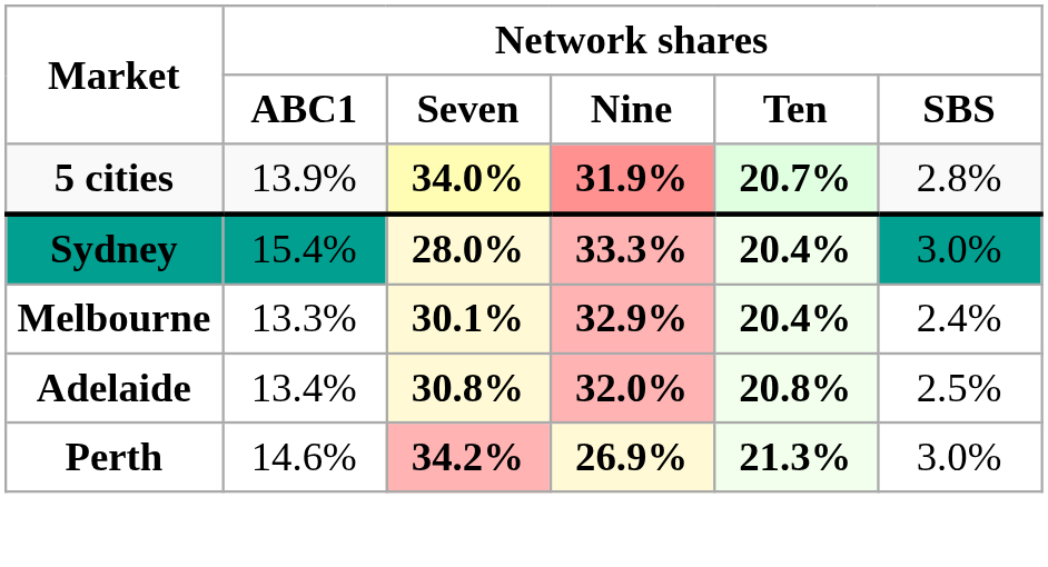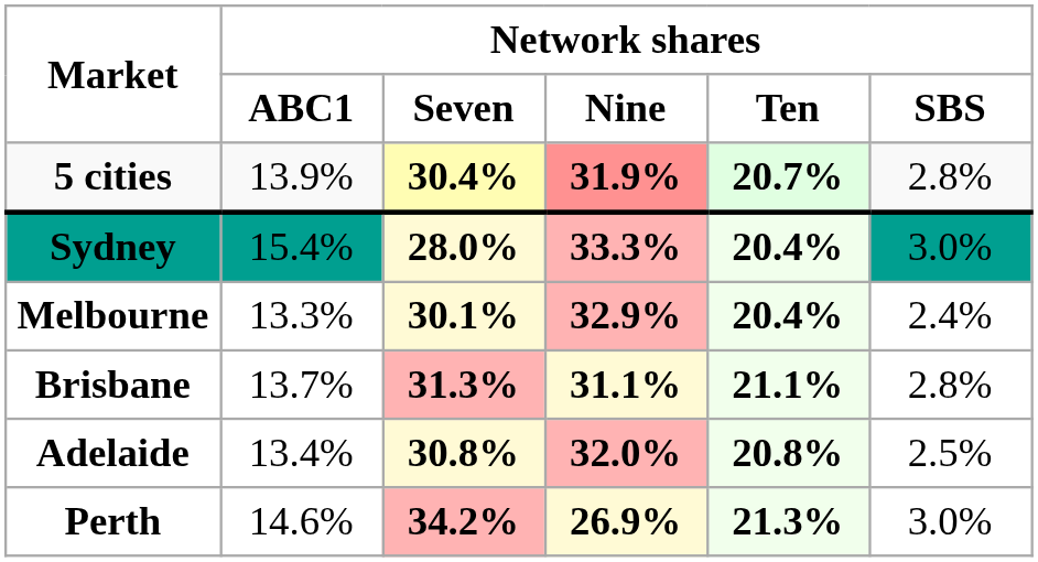 <table border="1" cellpadding="4" cellspacing="0" style="border:1px solid #aaa; border-collapse:collapse">
 <tr bgcolor="white" align="center">
 <th rowspan=2>Market</th>
 <th colspan=5>Network shares</th>
 </tr>
 <tr bgcolor="white" align="center">
 <td width=55><strong>ABC1</strong></td>
 <td width=55><strong>Seven</strong></td>
 <td width=55><strong>Nine</strong></td>
 <td width=55><strong>Ten</strong></td>
 <td width=55><strong>SBS</strong></td>
 </tr>
 <tr align=center bgcolor="#f9f9f9">
 <th style="text-align:center;border-bottom: solid 2px;">5 cities</th>
 <td style="text-align:center;border-bottom: solid 2px;">13.9%</td>
-<th style="background-color: #fffdb3;border-bottom: solid 2px;">34.0%</th>
+<th style="background-color: #fffdb3;border-bottom: solid 2px;">30.4%</th>
 <th style="background-color: #ff9191;border-bottom: solid 2px;">31.9%</th>
 <th style="background-color: #e0ffe1;border-bottom: solid 2px;">20.7%</th>
 <td style="text-align:center;border-bottom: solid 2px;">2.8%</td>
 </tr>
 <tr align=center bgcolor=="#f9f9f9">
 <th>Sydney</th>
 <td align="center;border-bottom: solid 2px;">15.4%</td>
 <th style="background-color: #FFFAD5">28.0%</th>
 <th style="background-color: #FFB3B3">33.3%</th>
 <th style="background-color: #F1FFEC">20.4%</th>
 <td align="center;border-bottom: solid 2px;">3.0%</td>
 </tr>
 <tr align=center>
 <th>Melbourne</th>
 <td align="center;border-bottom: solid 2px;">13.3%</td>
 <th style="background-color: #FFFAD5">30.1%</th>
 <th style="background-color: #FFB3B3">32.9%</th>
 <th style="background-color: #F1FFEC">20.4%</th>
 <td align="center;border-bottom: solid 2px;">2.4%</td>
 </tr>
 <tr align=center>
+<th>Brisbane</th>
+<td align="center;border-bottom: solid 2px;">13.7%</td>
+<th style="background-color: #FFB3B3">31.3%</th>
+<th style="background-color: #FFFAD5">31.1%</th>
+<th style="background-color: #F1FFEC">21.1%</th>
+<td align="center;border-bottom: solid 2px;">2.8%</td>
+</tr>
+<tr align=center>
 <th>Adelaide</th>
 <td align="center;border-bottom: solid 2px;">13.4%</td>
 <th style="background-color: #FFFAD5">30.8%</th>
 <th style="background-color: #FFB3B3">32.0%</th>
 <th style="background-color: #F1FFEC">20.8%</th>
 <td align="center;border-bottom: solid 2px;">2.5%</td>
 </tr>
 <tr align=center>
 <th>Perth</th>
 <td align="center;border-bottom: solid 2px;">14.6%</td>
 <th style="background-color: #FFB3B3">34.2%</th>
 <th style="background-color: #FFFAD5">26.9%</th>
 <th style="background-color: #F1FFEC">21.3%</th>
 <td align="center;border-bottom: solid 2px;">3.0%</td>
 </tr>
 </table>
